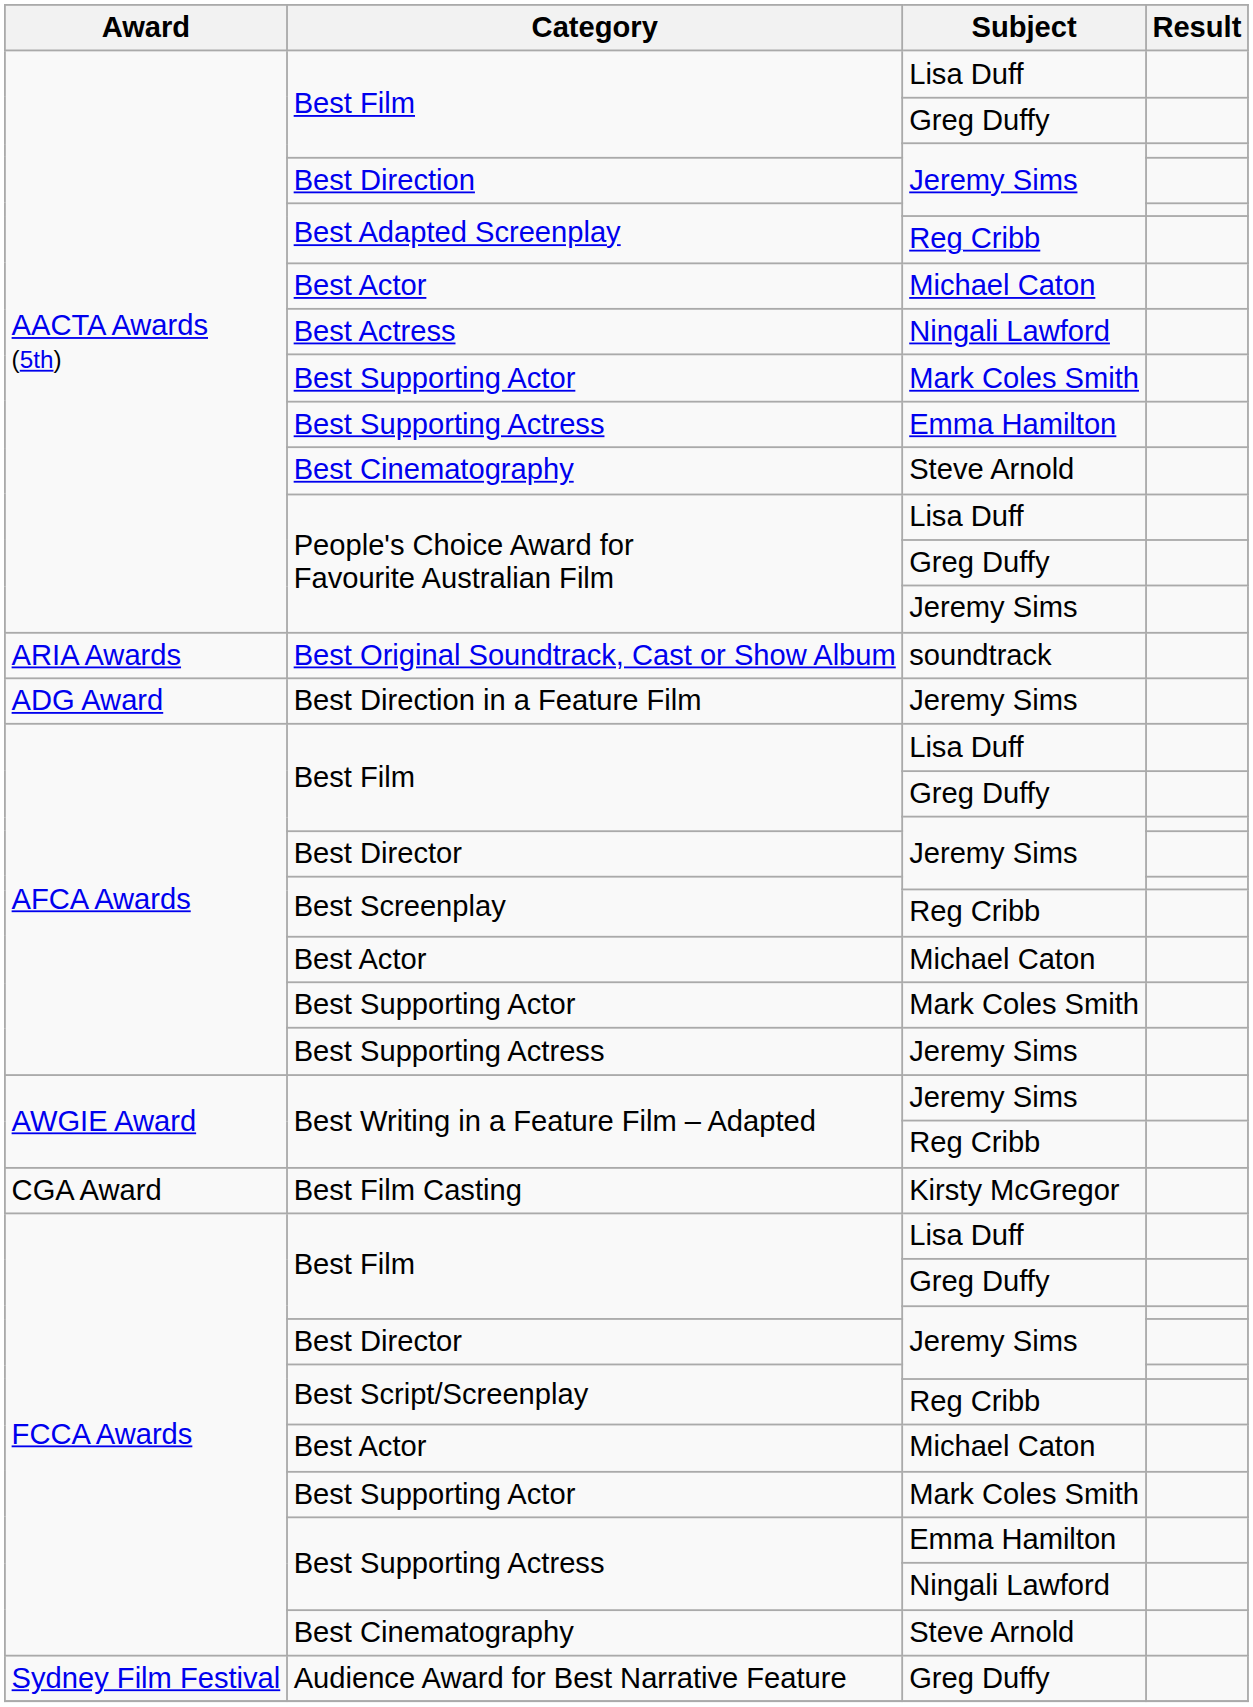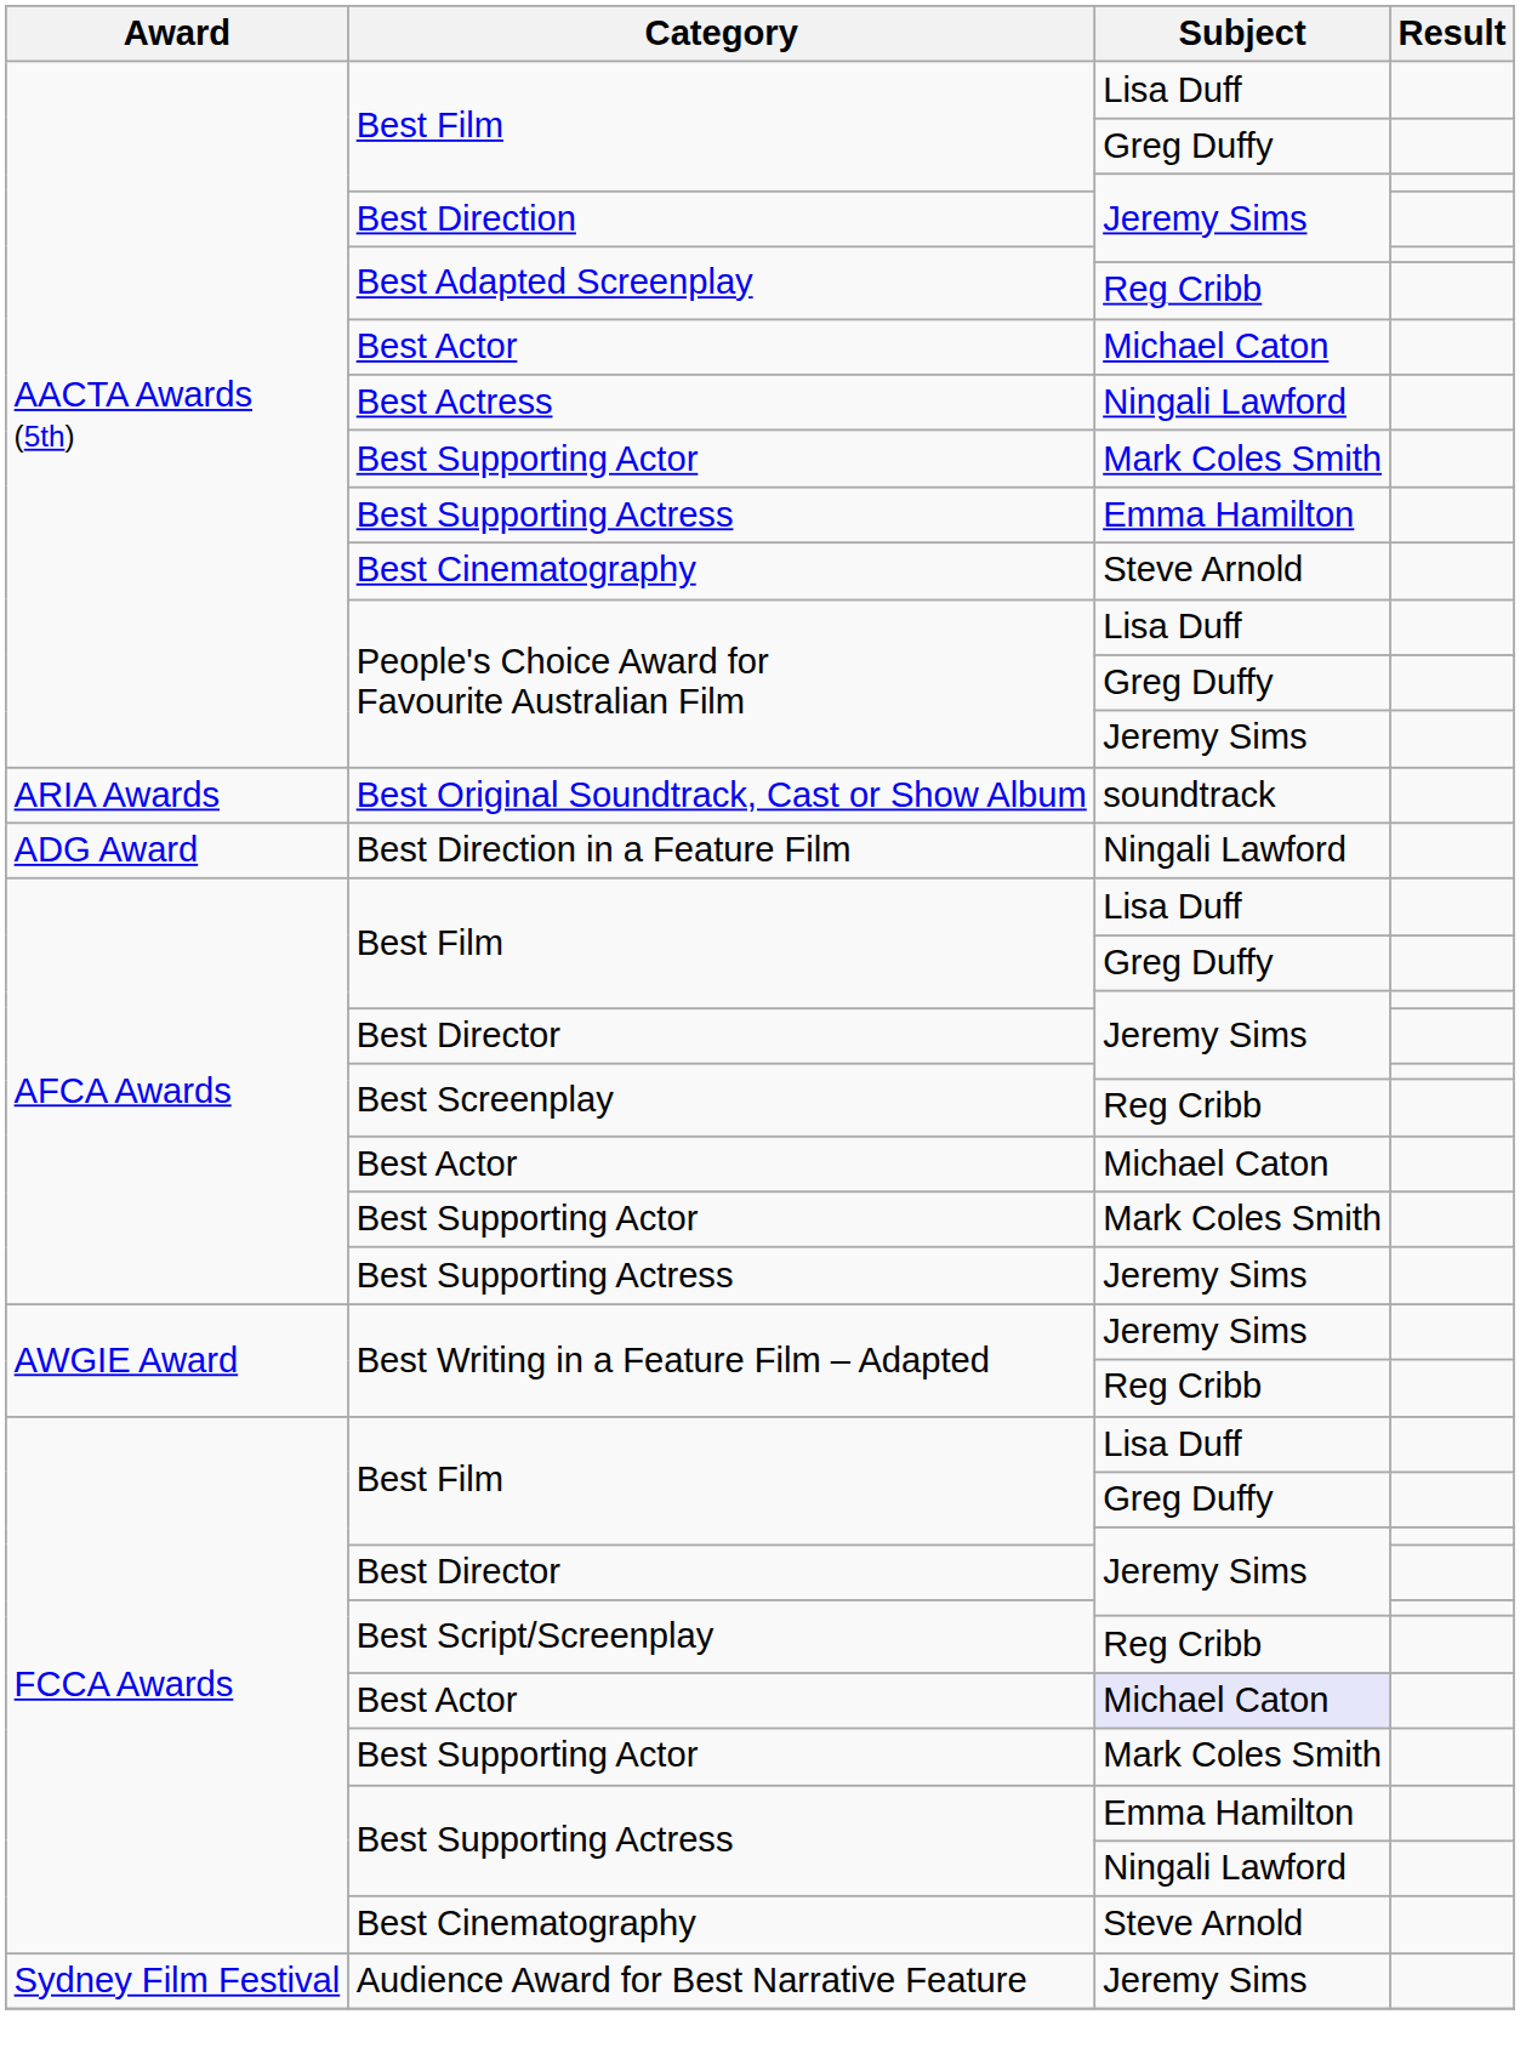 <table class="wikitable">
 <tr>
 <th>Award</th>
 <th>Category</th>
 <th>Subject</th>
 <th>Result</th>
 </tr>
 <tr>
 <td rowspan=14><a href='#'>AACTA Awards</a><br><small>(<a href='#'>5th</a>)</small></td>
 <td rowspan=3><a href='#'>Best Film</a></td>
 <td>Lisa Duff</td>
 <td></td>
 </tr>
 <tr>
 <td>Greg Duffy</td>
 <td></td>
 </tr>
 <tr>
 <td rowspan=3><a href='#'>Jeremy Sims</a></td>
 <td></td>
 </tr>
 <tr>
 <td><a href='#'>Best Direction</a></td>
 <td></td>
 </tr>
 <tr>
 <td rowspan=2><a href='#'>Best Adapted Screenplay</a></td>
 <td></td>
 </tr>
 <tr>
 <td><a href='#'>Reg Cribb</a></td>
 <td></td>
 </tr>
 <tr>
 <td><a href='#'>Best Actor</a></td>
 <td><a href='#'>Michael Caton</a></td>
 <td></td>
 </tr>
 <tr>
 <td><a href='#'>Best Actress</a></td>
 <td><a href='#'>Ningali Lawford</a></td>
 <td></td>
 </tr>
 <tr>
 <td><a href='#'>Best Supporting Actor</a></td>
 <td><a href='#'>Mark Coles Smith</a></td>
 <td></td>
 </tr>
 <tr>
 <td><a href='#'>Best Supporting Actress</a></td>
 <td><a href='#'>Emma Hamilton</a></td>
 <td></td>
 </tr>
 <tr>
 <td><a href='#'>Best Cinematography</a></td>
 <td>Steve Arnold</td>
 <td></td>
 </tr>
 <tr>
 <td rowspan=3>People's Choice Award for<br>Favourite Australian Film</td>
 <td>Lisa Duff</td>
 <td></td>
 </tr>
 <tr>
 <td>Greg Duffy</td>
 <td></td>
 </tr>
 <tr>
 <td>Jeremy Sims</td>
 <td></td>
 </tr>
 <tr>
 <td><a href='#'>ARIA Awards</a></td>
 <td><a href='#'>Best Original Soundtrack, Cast or Show Album</a></td>
 <td>soundtrack</td>
 <td></td>
 </tr>
 <tr>
 <td><a href='#'>ADG Award</a></td>
 <td>Best Direction in a Feature Film</td>
-<td>Jeremy Sims</td>
+<td>Ningali Lawford</td>
 <td></td>
 </tr>
 <tr>
 <td rowspan=9><a href='#'>AFCA Awards</a></td>
 <td rowspan=3>Best Film</td>
 <td>Lisa Duff</td>
 <td></td>
 </tr>
 <tr>
 <td>Greg Duffy</td>
 <td></td>
 </tr>
 <tr>
 <td rowspan=3>Jeremy Sims</td>
 <td></td>
 </tr>
 <tr>
 <td>Best Director</td>
 <td></td>
 </tr>
 <tr>
 <td rowspan=2>Best Screenplay</td>
 <td></td>
 </tr>
 <tr>
 <td>Reg Cribb</td>
 <td></td>
 </tr>
 <tr>
 <td>Best Actor</td>
 <td>Michael Caton</td>
 <td></td>
 </tr>
 <tr>
 <td>Best Supporting Actor</td>
 <td>Mark Coles Smith</td>
 <td></td>
 </tr>
 <tr>
 <td>Best Supporting Actress</td>
 <td>Jeremy Sims</td>
 <td></td>
 </tr>
 <tr>
 <td rowspan=2><a href='#'>AWGIE Award</a></td>
 <td rowspan=2>Best Writing in a Feature Film – Adapted</td>
 <td>Jeremy Sims</td>
 <td></td>
 </tr>
 <tr>
 <td>Reg Cribb</td>
 <td></td>
 </tr>
 <tr>
-<td>CGA Award</td>
-<td>Best Film Casting</td>
-<td>Kirsty McGregor</td>
-<td></td>
-</tr>
-<tr>
 <td rowspan=11><a href='#'>FCCA Awards</a></td>
 <td rowspan=3>Best Film</td>
 <td>Lisa Duff</td>
 <td></td>
 </tr>
 <tr>
 <td>Greg Duffy</td>
 <td></td>
 </tr>
 <tr>
 <td rowspan=3>Jeremy Sims</td>
 <td></td>
 </tr>
 <tr>
 <td>Best Director</td>
 <td></td>
 </tr>
 <tr>
 <td rowspan=2>Best Script/Screenplay</td>
 <td></td>
 </tr>
 <tr>
 <td>Reg Cribb</td>
 <td></td>
 </tr>
 <tr>
 <td>Best Actor</td>
-<td>Michael Caton</td>
+<td style="background: lavender;">Michael Caton</td>
 <td></td>
 </tr>
 <tr>
 <td>Best Supporting Actor</td>
 <td>Mark Coles Smith</td>
 <td></td>
 </tr>
 <tr>
 <td rowspan=2>Best Supporting Actress</td>
 <td>Emma Hamilton</td>
 <td></td>
 </tr>
 <tr>
 <td>Ningali Lawford</td>
 <td></td>
 </tr>
 <tr>
 <td>Best Cinematography</td>
 <td>Steve Arnold</td>
 <td></td>
 </tr>
 <tr>
 <td><a href='#'>Sydney Film Festival</a></td>
 <td>Audience Award for Best Narrative Feature</td>
-<td>Greg Duffy</td>
+<td>Jeremy Sims</td>
 <td></td>
 </tr>
 <tr>
 </tr>
 </table>
